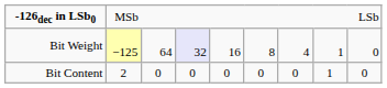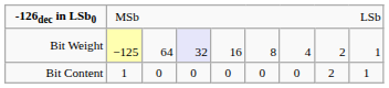 <table class="wikitable float-right" border="1" style="text-align:right; font-size: xx-small;">
 <tr>
 <td style="width:7.7em; text-align:center;"><strong>-126<sub>dec</sub> in LSb<sub>0</sub></strong></td>
 <td style="width:2.4em;  border-right: hidden;">MSb</td>
 <td style="width:2.4em; border-right: hidden;"></td>
 <td style="width:2.4em; border-right: hidden;"></td>
 <td style="width:2.4em; border-right: hidden;"></td>
 <td style="width:2.4em; border-right: hidden;"></td>
 <td style="width:2.4em; border-right: hidden;"></td>
 <td style="width:2.4em; border-right: hidden;"></td>
 <td style="width:2.4em;">LSb</td>
 </tr>
 <tr>
 <td>Bit Weight</td>
 <td style="background:#FFFFB0"><br>−125</td>
 <td><br>64</td>
 <td style="background: lavender;"><br>32</td>
 <td><br>16</td>
 <td><br>8</td>
 <td><br>4</td>
+<td><br>2</td>
 <td><br>1</td>
-<td><br>0</td>
 </tr>
 <tr>
 <td>Bit Content</td>
-<td style="text-align:center;">2</td>
+<td style="text-align:center;">1</td>
 <td style="text-align:center;">0</td>
 <td style="text-align:center;">0</td>
 <td style="text-align:center;">0</td>
 <td style="text-align:center;">0</td>
 <td style="text-align:center;">0</td>
-<td style="text-align:center;">1</td>
-<td style="text-align:center">0</td>
+<td style="text-align:center;">2</td>
+<td style="text-align:center">1</td>
 </tr>
 </table>
